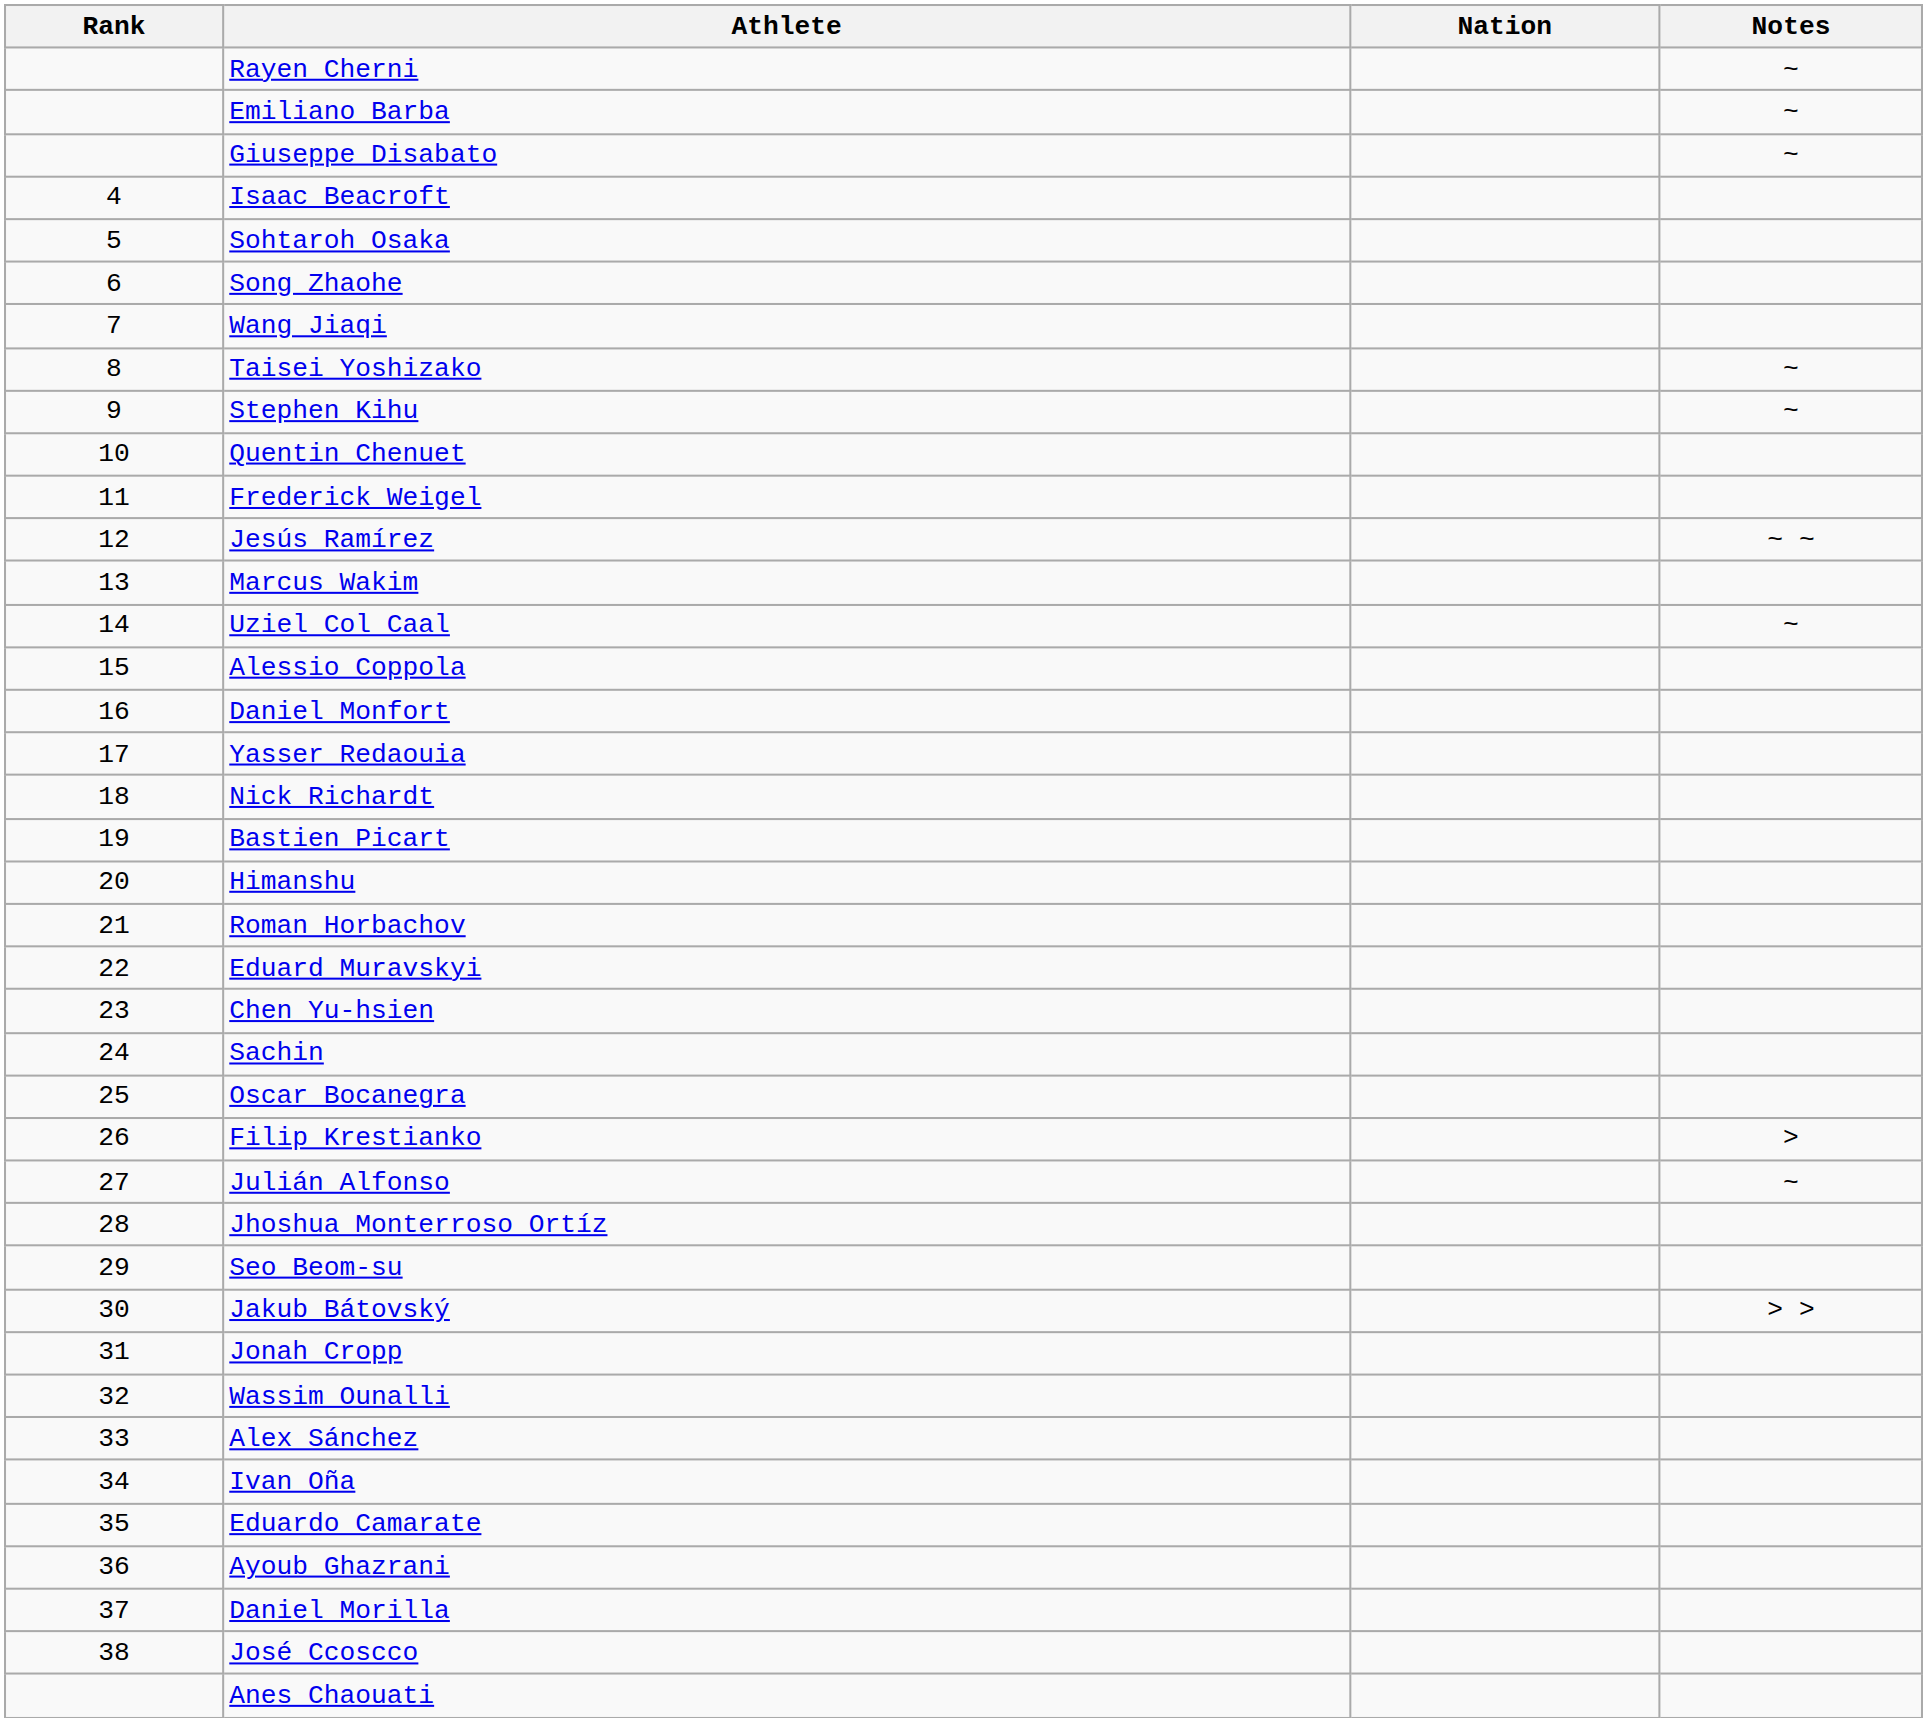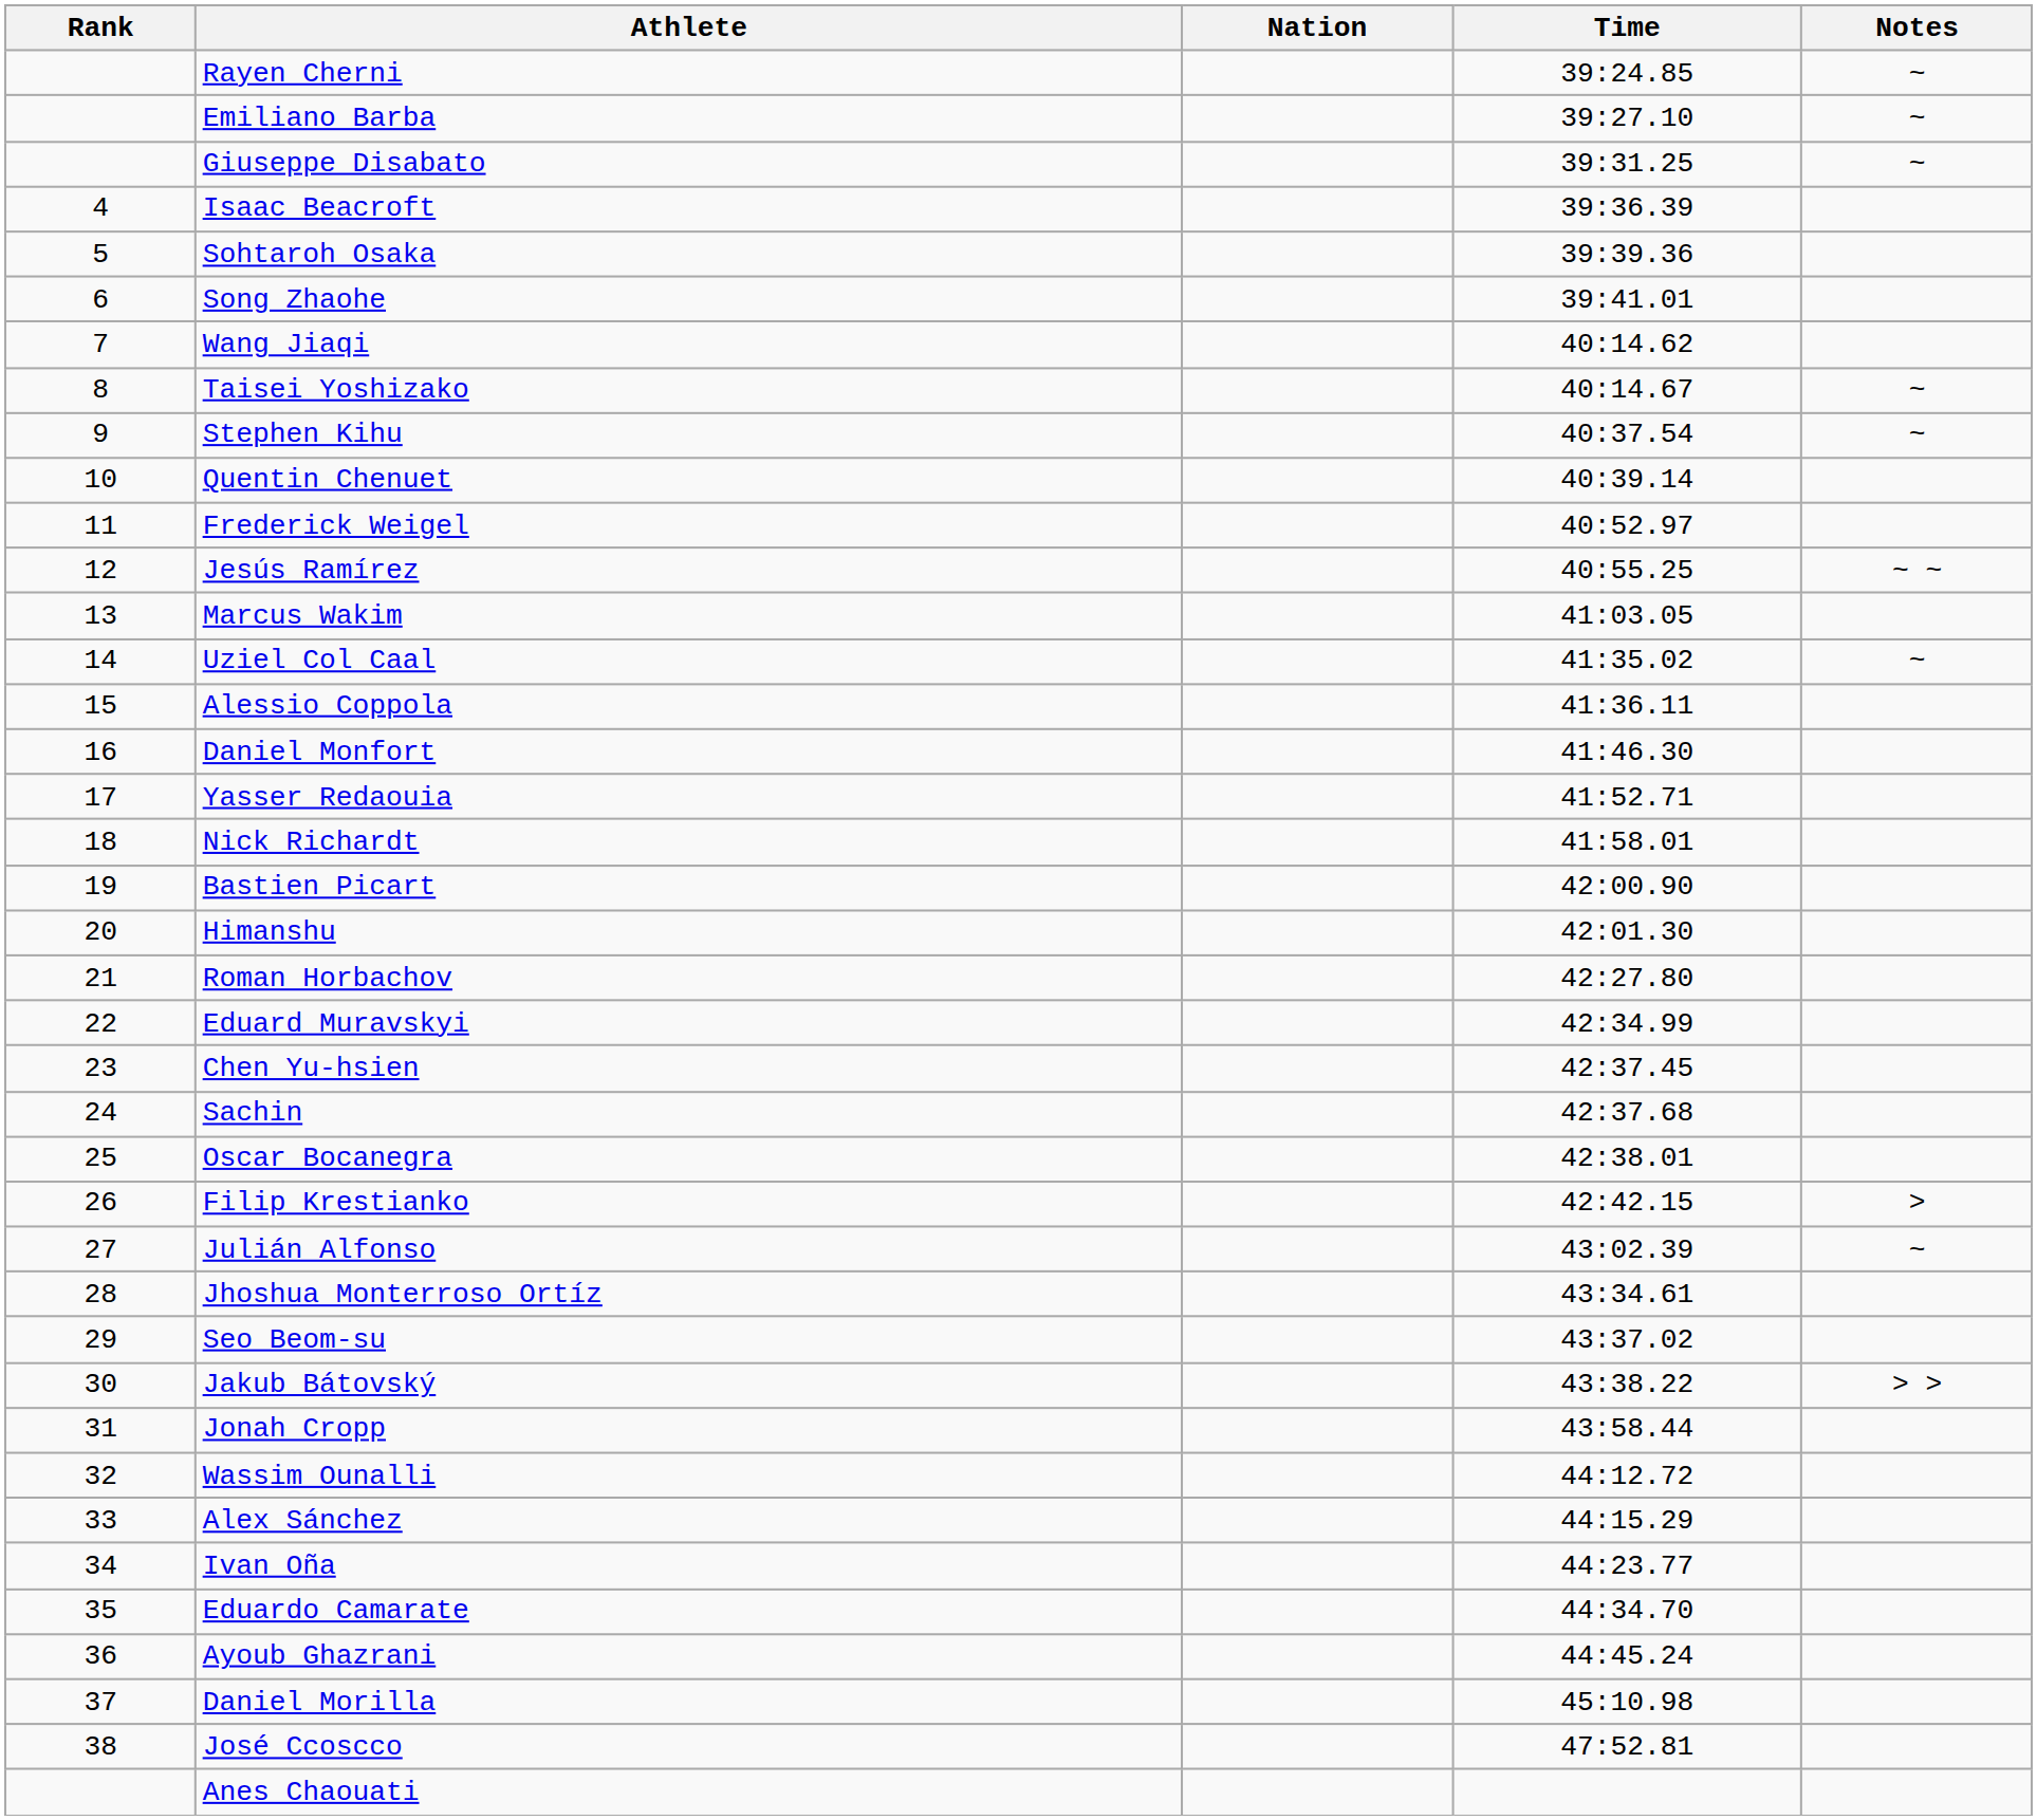 <table class="wikitable sortable" style="text-align:center;width: 60%;">
 <tr>
 <th scope="col">Rank</th>
 <th scope="col">Athlete</th>
 <th scope="col">Nation</th>
+<th scope="col">Time</th>
 <th scope="col">Notes</th>
 </tr>
 <tr>
 <td></td>
 <td align=left><a href='#'>Rayen Cherni</a></td>
 <td align=left></td>
+<td>39:24.85</td>
 <td> ~</td>
 </tr>
 <tr>
 <td></td>
 <td align=left><a href='#'>Emiliano Barba</a></td>
 <td align=left></td>
+<td>39:27.10</td>
 <td> ~</td>
 </tr>
 <tr>
 <td></td>
 <td align=left><a href='#'>Giuseppe Disabato</a></td>
 <td align=left></td>
+<td>39:31.25</td>
 <td> ~</td>
 </tr>
 <tr>
 <td>4</td>
 <td align=left><a href='#'>Isaac Beacroft</a></td>
 <td align=left></td>
+<td>39:36.39</td>
 <td></td>
 </tr>
 <tr>
 <td>5</td>
 <td align=left><a href='#'>Sohtaroh Osaka</a></td>
 <td align=left></td>
+<td>39:39.36</td>
 <td></td>
 </tr>
 <tr>
 <td>6</td>
 <td align=left><a href='#'>Song Zhaohe</a></td>
 <td align=left></td>
+<td>39:41.01</td>
 <td></td>
 </tr>
 <tr>
 <td>7</td>
 <td align=left><a href='#'>Wang Jiaqi</a></td>
 <td align=left></td>
+<td>40:14.62</td>
 <td></td>
 </tr>
 <tr>
 <td>8</td>
 <td align=left><a href='#'>Taisei Yoshizako</a></td>
 <td align=left></td>
+<td>40:14.67</td>
 <td> ~</td>
 </tr>
 <tr>
 <td>9</td>
 <td align=left><a href='#'>Stephen Kihu</a></td>
 <td align=left></td>
+<td>40:37.54</td>
 <td> ~</td>
 </tr>
 <tr>
 <td>10</td>
 <td align=left><a href='#'>Quentin Chenuet</a></td>
 <td align=left></td>
+<td>40:39.14</td>
 <td></td>
 </tr>
 <tr>
 <td>11</td>
 <td align=left><a href='#'>Frederick Weigel</a></td>
 <td align=left></td>
+<td>40:52.97</td>
 <td></td>
 </tr>
 <tr>
 <td>12</td>
 <td align=left><a href='#'>Jesús Ramírez</a></td>
 <td align=left></td>
+<td>40:55.25</td>
 <td> ~ ~</td>
 </tr>
 <tr>
 <td>13</td>
 <td align=left><a href='#'>Marcus Wakim</a></td>
 <td align=left></td>
+<td>41:03.05</td>
 <td></td>
 </tr>
 <tr>
 <td>14</td>
 <td align=left><a href='#'>Uziel Col Caal</a></td>
 <td align=left></td>
+<td>41:35.02</td>
 <td> ~</td>
 </tr>
 <tr>
 <td>15</td>
 <td align=left><a href='#'>Alessio Coppola</a></td>
 <td align=left></td>
+<td>41:36.11</td>
 <td></td>
 </tr>
 <tr>
 <td>16</td>
 <td align=left><a href='#'>Daniel Monfort</a></td>
 <td align=left></td>
+<td>41:46.30</td>
 <td></td>
 </tr>
 <tr>
 <td>17</td>
 <td align=left><a href='#'>Yasser Redaouia</a></td>
 <td align=left></td>
+<td>41:52.71</td>
 <td></td>
 </tr>
 <tr>
 <td>18</td>
 <td align=left><a href='#'>Nick Richardt</a></td>
 <td align=left></td>
+<td>41:58.01</td>
 <td></td>
 </tr>
 <tr>
 <td>19</td>
 <td align=left><a href='#'>Bastien Picart</a></td>
 <td align=left></td>
+<td>42:00.90</td>
 <td></td>
 </tr>
 <tr>
 <td>20</td>
 <td align=left><a href='#'>Himanshu</a></td>
 <td align=left></td>
+<td>42:01.30</td>
 <td></td>
 </tr>
 <tr>
 <td>21</td>
 <td align=left><a href='#'>Roman Horbachov</a></td>
 <td align=left></td>
+<td>42:27.80</td>
 <td></td>
 </tr>
 <tr>
 <td>22</td>
 <td align=left><a href='#'>Eduard Muravskyi</a></td>
 <td align=left></td>
+<td>42:34.99</td>
 <td></td>
 </tr>
 <tr>
 <td>23</td>
 <td align=left><a href='#'>Chen Yu-hsien</a></td>
 <td align=left></td>
+<td>42:37.45</td>
 <td></td>
 </tr>
 <tr>
 <td>24</td>
 <td align=left><a href='#'>Sachin</a></td>
 <td align=left></td>
+<td>42:37.68</td>
 <td></td>
 </tr>
 <tr>
 <td>25</td>
 <td align=left><a href='#'>Oscar Bocanegra</a></td>
 <td align=left></td>
+<td>42:38.01</td>
 <td></td>
 </tr>
 <tr>
 <td>26</td>
 <td align=left><a href='#'>Filip Krestianko</a></td>
 <td align=left></td>
+<td>42:42.15</td>
 <td> ></td>
 </tr>
 <tr>
 <td>27</td>
 <td align=left><a href='#'>Julián Alfonso</a></td>
 <td align=left></td>
+<td>43:02.39</td>
 <td> ~</td>
 </tr>
 <tr>
 <td>28</td>
 <td align=left><a href='#'>Jhoshua Monterroso Ortíz</a></td>
 <td align=left></td>
+<td>43:34.61</td>
 <td></td>
 </tr>
 <tr>
 <td>29</td>
 <td align=left><a href='#'>Seo Beom-su</a></td>
 <td align=left></td>
+<td>43:37.02</td>
 <td></td>
 </tr>
 <tr>
 <td>30</td>
 <td align=left><a href='#'>Jakub Bátovský</a></td>
 <td align=left></td>
+<td>43:38.22</td>
 <td> > ></td>
 </tr>
 <tr>
 <td>31</td>
 <td align=left><a href='#'>Jonah Cropp</a></td>
 <td align=left></td>
+<td>43:58.44</td>
 <td></td>
 </tr>
 <tr>
 <td>32</td>
 <td align=left><a href='#'>Wassim Ounalli</a></td>
 <td align=left></td>
+<td>44:12.72</td>
 <td></td>
 </tr>
 <tr>
 <td>33</td>
 <td align=left><a href='#'>Alex Sánchez</a></td>
 <td align=left></td>
+<td>44:15.29</td>
 <td></td>
 </tr>
 <tr>
 <td>34</td>
 <td align=left><a href='#'>Ivan Oña</a></td>
 <td align=left></td>
+<td>44:23.77</td>
 <td></td>
 </tr>
 <tr>
 <td>35</td>
 <td align=left><a href='#'>Eduardo Camarate</a></td>
 <td align=left></td>
+<td>44:34.70</td>
 <td></td>
 </tr>
 <tr>
 <td>36</td>
 <td align=left><a href='#'>Ayoub Ghazrani</a></td>
 <td align=left></td>
+<td>44:45.24</td>
 <td></td>
 </tr>
 <tr>
 <td>37</td>
 <td align=left><a href='#'>Daniel Morilla</a></td>
 <td align=left></td>
+<td>45:10.98</td>
 <td></td>
 </tr>
 <tr>
 <td>38</td>
 <td align=left><a href='#'>José Ccoscco</a></td>
 <td align=left></td>
+<td>47:52.81</td>
 <td></td>
 </tr>
 <tr>
 <td></td>
 <td align=left><a href='#'>Anes Chaouati</a></td>
 <td align=left></td>
 <td></td>
+<td></td>
 </tr>
 </table>
